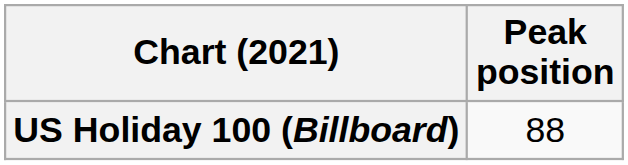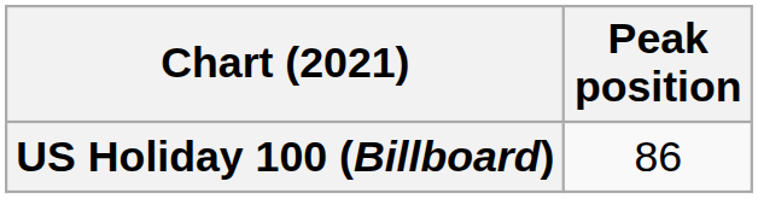 <table class="wikitable plainrowheaders">
 <tr>
 <th scope="col">Chart (2021)</th>
 <th scope="col">Peak<br>position</th>
 </tr>
 <tr>
 <th scope="row">US Holiday 100 (<em>Billboard</em>)</th>
-<td style="text-align:center;">88</td>
+<td style="text-align:center;">86</td>
 </tr>
 </table>
